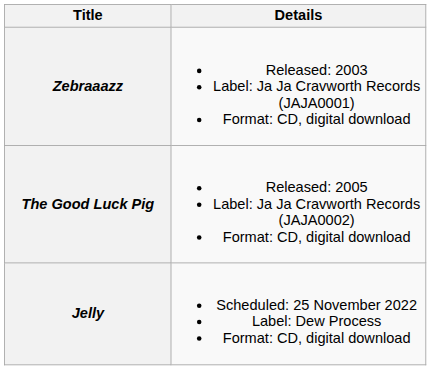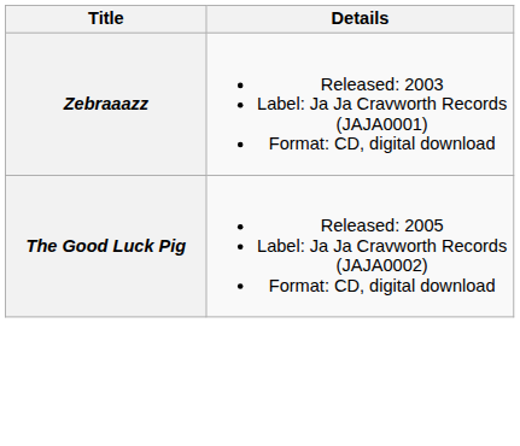 <table class="wikitable plainrowheaders" style="text-align:center;" border="1">
 <tr>
 <th scope="col" rowspan="1" style="width:11em;">Title</th>
 <th scope="col" rowspan="1" style="width:17em;">Details</th>
 </tr>
 <tr>
 <th scope="row"><em>Zebraaazz</em></th>
 <td><br><ul><li>Released: 2003</li><li>Label: Ja Ja Cravworth Records (JAJA0001)</li><li>Format: CD, digital download</li></ul></td>
 </tr>
 <tr>
 <th scope="row"><em>The Good Luck Pig</em></th>
 <td><br><ul><li>Released: 2005</li><li>Label: Ja Ja Cravworth Records (JAJA0002)</li><li>Format: CD, digital download</li></ul></td>
 </tr>
-<tr>
-<th scope="row"><em>Jelly</em></th>
-<td><br><ul><li>Scheduled: 25 November 2022</li><li>Label: Dew Process</li><li>Format: CD, digital download</li></ul></td>
-</tr>
 </table>
